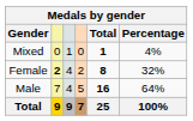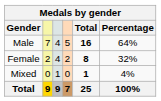 <table class=wikitable style=font-size:85%;float:right;text-align:center>
 <tr>
 <th colspan=6>Medals by gender</th>
 </tr>
 <tr>
 <th>Gender</th>
 <td bgcolor=F7F6A8></td>
 <td bgcolor=DCE5E5></td>
 <td bgcolor=FFDAB9></td>
 <th>Total</th>
 <th>Percentage</th>
 </tr>
 <tr>
+<td>Male</td>
+<td bgcolor=F7F6A8>7</td>
+<td bgcolor=DCE5E5>4</td>
+<td bgcolor=FFDAB9>5</td>
+<td><strong>16</strong></td>
+<td>64%</td>
+</tr>
+<tr>
+<td>Female</td>
+<td bgcolor=F7F6A8>2</td>
+<td bgcolor=DCE5E5>4</td>
+<td bgcolor=FFDAB9>2</td>
+<td><strong>8</strong></td>
+<td>32%</td>
+</tr>
+<tr>
 <td>Mixed</td>
 <td bgcolor=F7F6A8>0</td>
 <td bgcolor=DCE5E5>1</td>
 <td bgcolor=FFDAB9>0</td>
 <td><strong>1</strong></td>
 <td>4%</td>
-</tr>
-<tr>
-<td>Female</td>
-<td bgcolor=F7F6A8><strong>2</strong></td>
-<td bgcolor=DCE5E5>4</td>
-<td bgcolor=FFDAB9>2</td>
-<td><strong>8</strong></td>
-<td>32%</td>
-</tr>
-<tr>
-<td>Male</td>
-<td bgcolor=F7F6A8>7</td>
-<td bgcolor=DCE5E5>4</td>
-<td bgcolor=FFDAB9>5</td>
-<td><strong>16</strong></td>
-<td>64%</td>
 </tr>
 <tr>
 <th>Total</th>
 <th style=background:gold>9</th>
 <th style=background:silver>9</th>
 <th style=background:#c96>7</th>
 <th>25</th>
 <th>100%</th>
 </tr>
 </table>
